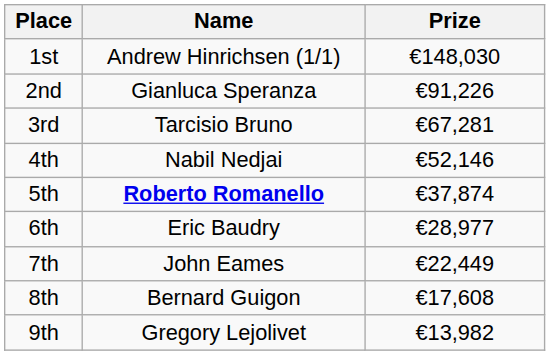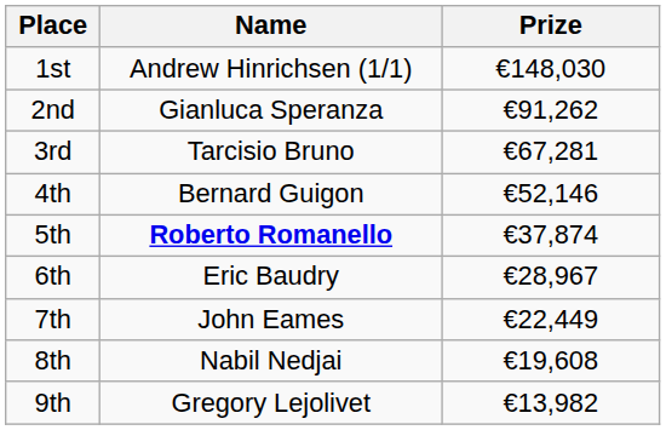 <table class="wikitable">
 <tr>
 <th width="50">Place</th>
 <th width="200">Name</th>
 <th width="125">Prize</th>
 </tr>
 <tr>
 <td align="center">1st</td>
 <td align="center">Andrew Hinrichsen (1/1)</td>
 <td align="center">€148,030</td>
 </tr>
 <tr>
 <td align="center">2nd</td>
 <td align="center">Gianluca Speranza</td>
-<td align="center">€91,226</td>
+<td align="center">€91,262</td>
 </tr>
 <tr>
 <td align="center">3rd</td>
 <td align="center">Tarcisio Bruno</td>
 <td align="center">€67,281</td>
 </tr>
 <tr>
 <td align="center">4th</td>
-<td align="center">Nabil Nedjai</td>
+<td align="center">Bernard Guigon</td>
 <td align="center">€52,146</td>
 </tr>
 <tr>
 <td align="center">5th</td>
 <td align="center"><strong><a href='#'>Roberto Romanello</a></strong></td>
 <td align="center">€37,874</td>
 </tr>
 <tr>
 <td align="center">6th</td>
 <td align="center">Eric Baudry</td>
-<td align="center">€28,977</td>
+<td align="center">€28,967</td>
 </tr>
 <tr>
 <td align="center">7th</td>
 <td align="center">John Eames</td>
 <td align="center">€22,449</td>
 </tr>
 <tr>
 <td align="center">8th</td>
-<td align="center">Bernard Guigon</td>
-<td align="center">€17,608</td>
+<td align="center">Nabil Nedjai</td>
+<td align="center">€19,608</td>
 </tr>
 <tr>
 <td align="center">9th</td>
 <td align="center">Gregory Lejolivet</td>
 <td align="center">€13,982</td>
 </tr>
 </table>
